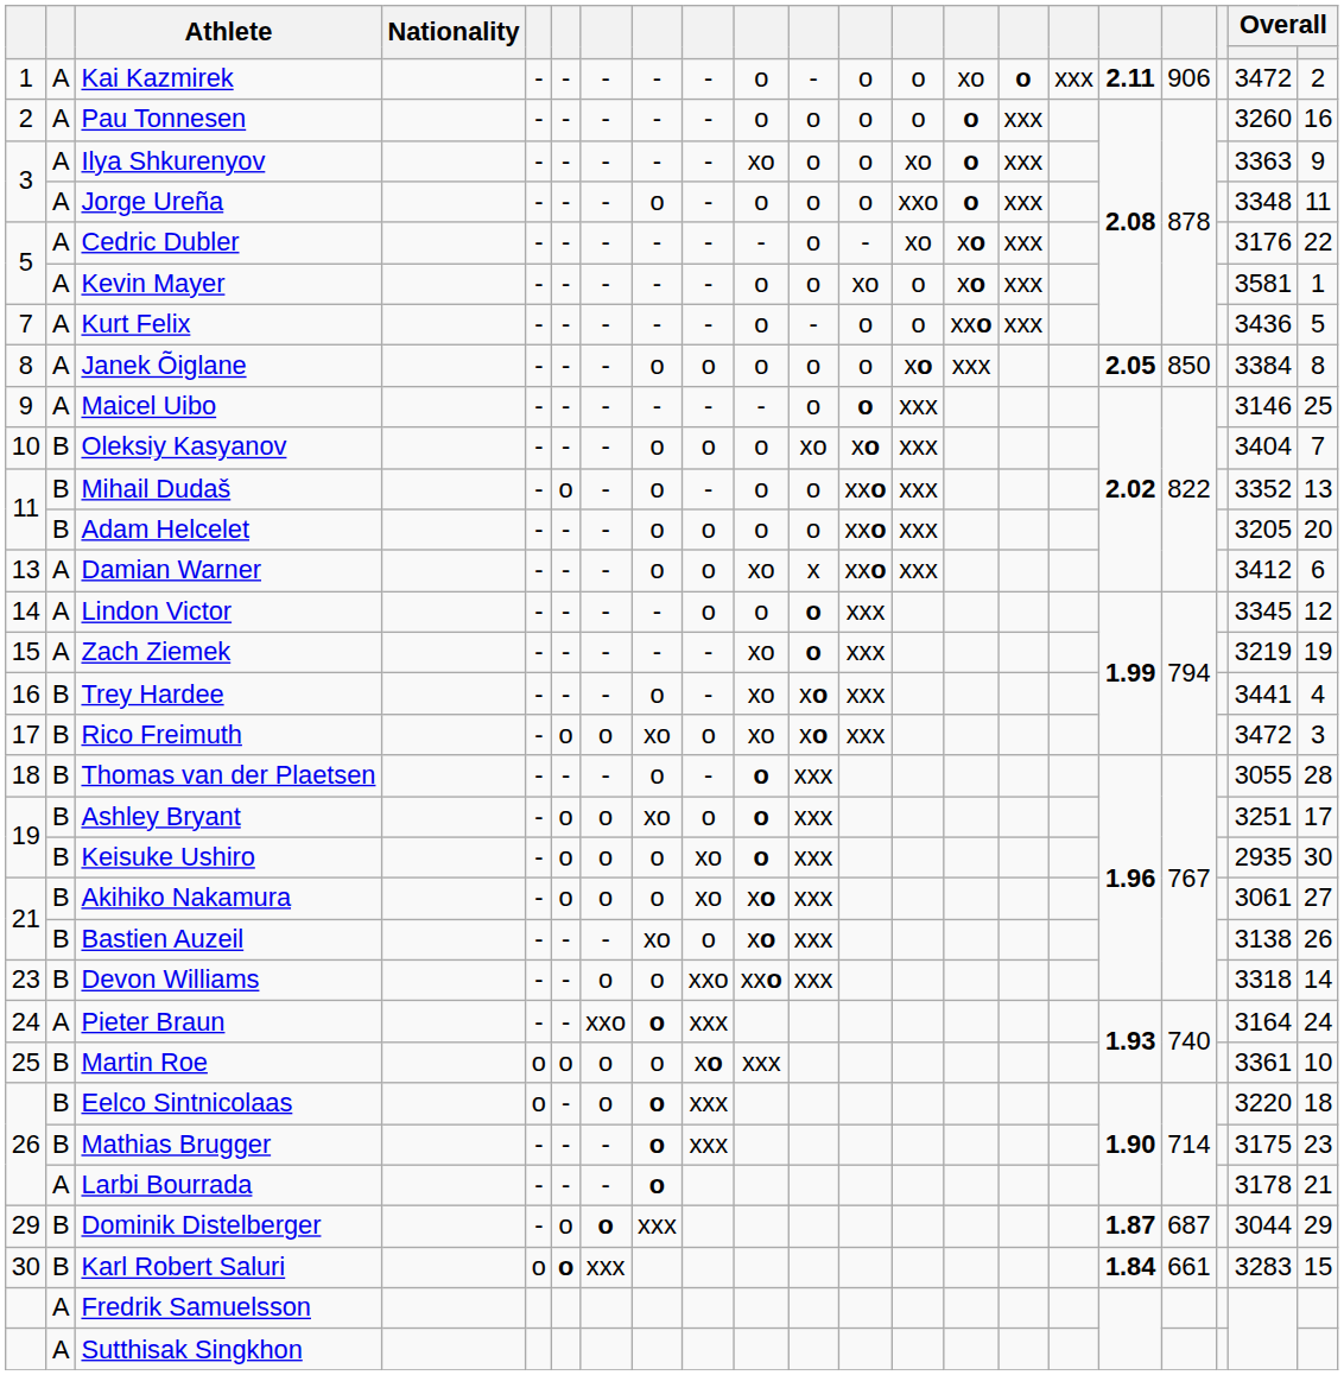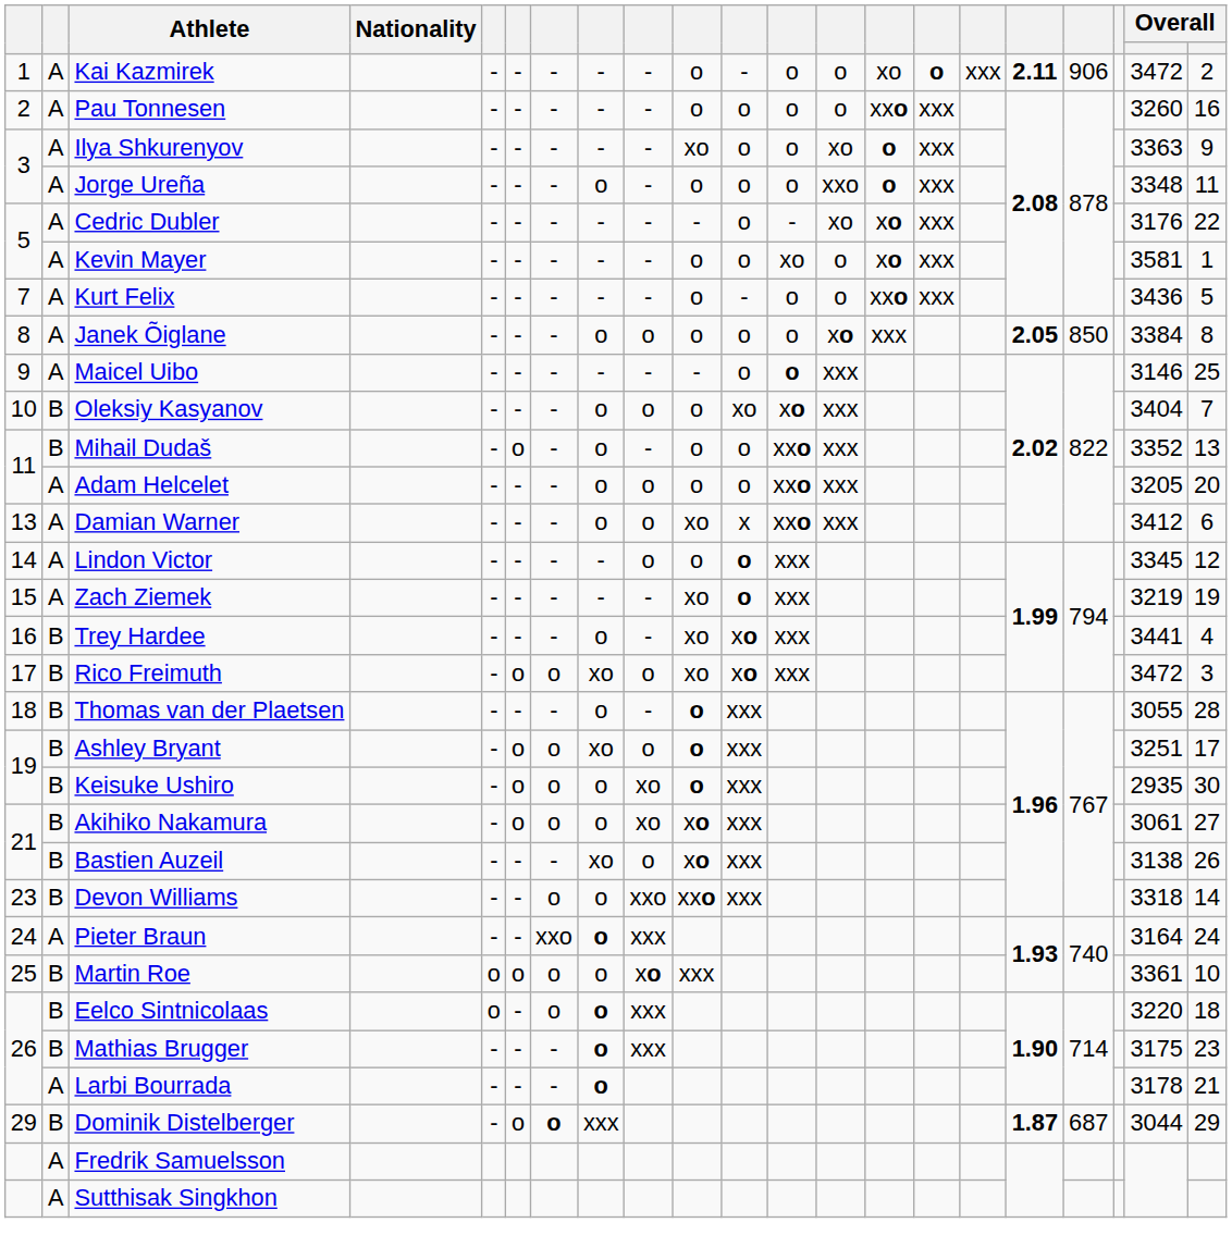 <table class="wikitable sortable sort-under" style="text-align:center">
 <tr>
 <th rowspan=2></th>
 <th rowspan=2></th>
 <th rowspan=2>Athlete</th>
 <th rowspan=2>Nationality</th>
 <th rowspan=2></th>
 <th rowspan=2></th>
 <th rowspan=2></th>
 <th rowspan=2></th>
 <th rowspan=2></th>
 <th rowspan=2></th>
 <th rowspan=2></th>
 <th rowspan=2></th>
 <th rowspan=2></th>
 <th rowspan=2></th>
 <th rowspan=2></th>
 <th rowspan=2></th>
 <th rowspan=2></th>
 <th rowspan=2></th>
 <th rowspan=2></th>
 <th colspan=2>Overall</th>
 </tr>
 <tr>
 <th></th>
 <th></th>
 </tr>
 <tr>
 <td>1</td>
 <td>A</td>
 <td align=left><a href='#'>Kai Kazmirek</a></td>
 <td align=left></td>
 <td>-</td>
 <td>-</td>
 <td>-</td>
 <td>-</td>
 <td>-</td>
 <td>o</td>
 <td>-</td>
 <td>o</td>
 <td>o</td>
 <td>xo</td>
 <td><strong>o</strong></td>
 <td>xxx</td>
 <td><strong>2.11</strong></td>
 <td>906</td>
 <td></td>
 <td>3472</td>
 <td>2</td>
 </tr>
 <tr>
 <td>2</td>
 <td>A</td>
 <td align=left><a href='#'>Pau Tonnesen</a></td>
 <td align=left></td>
 <td>-</td>
 <td>-</td>
 <td>-</td>
 <td>-</td>
 <td>-</td>
 <td>o</td>
 <td>o</td>
 <td>o</td>
 <td>o</td>
-<td><strong>o</strong></td>
+<td>xx<strong>o</strong></td>
 <td>xxx</td>
 <td></td>
 <td rowspan=6><strong>2.08</strong></td>
 <td rowspan=6>878</td>
 <td></td>
 <td>3260</td>
 <td>16</td>
 </tr>
 <tr>
 <td rowspan=2>3</td>
 <td>A</td>
 <td align=left><a href='#'>Ilya Shkurenyov</a></td>
 <td align=left></td>
 <td>-</td>
 <td>-</td>
 <td>-</td>
 <td>-</td>
 <td>-</td>
 <td>xo</td>
 <td>o</td>
 <td>o</td>
 <td>xo</td>
 <td><strong>o</strong></td>
 <td>xxx</td>
 <td></td>
 <td></td>
 <td>3363</td>
 <td>9</td>
 </tr>
 <tr>
 <td>A</td>
 <td align=left><a href='#'>Jorge Ureña</a></td>
 <td align=left></td>
 <td>-</td>
 <td>-</td>
 <td>-</td>
 <td>o</td>
 <td>-</td>
 <td>o</td>
 <td>o</td>
 <td>o</td>
 <td>xxo</td>
 <td><strong>o</strong></td>
 <td>xxx</td>
 <td></td>
 <td></td>
 <td>3348</td>
 <td>11</td>
 </tr>
 <tr>
 <td rowspan=2>5</td>
 <td>A</td>
 <td align=left><a href='#'>Cedric Dubler</a></td>
 <td align=left></td>
 <td>-</td>
 <td>-</td>
 <td>-</td>
 <td>-</td>
 <td>-</td>
 <td>-</td>
 <td>o</td>
 <td>-</td>
 <td>xo</td>
 <td>x<strong>o</strong></td>
 <td>xxx</td>
 <td></td>
 <td></td>
 <td>3176</td>
 <td>22</td>
 </tr>
 <tr>
 <td>A</td>
 <td align=left><a href='#'>Kevin Mayer</a></td>
 <td align=left></td>
 <td>-</td>
 <td>-</td>
 <td>-</td>
 <td>-</td>
 <td>-</td>
 <td>o</td>
 <td>o</td>
 <td>xo</td>
 <td>o</td>
 <td>x<strong>o</strong></td>
 <td>xxx</td>
 <td></td>
 <td></td>
 <td>3581</td>
 <td>1</td>
 </tr>
 <tr>
 <td>7</td>
 <td>A</td>
 <td align=left><a href='#'>Kurt Felix</a></td>
 <td align=left></td>
 <td>-</td>
 <td>-</td>
 <td>-</td>
 <td>-</td>
 <td>-</td>
 <td>o</td>
 <td>-</td>
 <td>o</td>
 <td>o</td>
 <td>xx<strong>o</strong></td>
 <td>xxx</td>
 <td></td>
 <td></td>
 <td>3436</td>
 <td>5</td>
 </tr>
 <tr>
 <td>8</td>
 <td>A</td>
 <td align=left><a href='#'>Janek Õiglane</a></td>
 <td align=left></td>
 <td>-</td>
 <td>-</td>
 <td>-</td>
 <td>o</td>
 <td>o</td>
 <td>o</td>
 <td>o</td>
 <td>o</td>
 <td>x<strong>o</strong></td>
 <td>xxx</td>
 <td></td>
 <td></td>
 <td><strong>2.05</strong></td>
 <td>850</td>
 <td></td>
 <td>3384</td>
 <td>8</td>
 </tr>
 <tr>
 <td>9</td>
 <td>A</td>
 <td align=left><a href='#'>Maicel Uibo</a></td>
 <td align=left></td>
 <td>-</td>
 <td>-</td>
 <td>-</td>
 <td>-</td>
 <td>-</td>
 <td>-</td>
 <td>o</td>
 <td><strong>o</strong></td>
 <td>xxx</td>
 <td></td>
 <td></td>
 <td></td>
 <td rowspan=5><strong>2.02</strong></td>
 <td rowspan=5>822</td>
 <td></td>
 <td>3146</td>
 <td>25</td>
 </tr>
 <tr>
 <td>10</td>
 <td>B</td>
 <td align=left><a href='#'>Oleksiy Kasyanov</a></td>
 <td align=left></td>
 <td>-</td>
 <td>-</td>
 <td>-</td>
 <td>o</td>
 <td>o</td>
 <td>o</td>
 <td>xo</td>
 <td>x<strong>o</strong></td>
 <td>xxx</td>
 <td></td>
 <td></td>
 <td></td>
 <td></td>
 <td>3404</td>
 <td>7</td>
 </tr>
 <tr>
 <td rowspan=2>11</td>
 <td>B</td>
 <td align=left><a href='#'>Mihail Dudaš</a></td>
 <td align=left></td>
 <td>-</td>
 <td>o</td>
 <td>-</td>
 <td>o</td>
 <td>-</td>
 <td>o</td>
 <td>o</td>
 <td>xx<strong>o</strong></td>
 <td>xxx</td>
 <td></td>
 <td></td>
 <td></td>
 <td></td>
 <td>3352</td>
 <td>13</td>
 </tr>
 <tr>
-<td>B</td>
+<td>A</td>
 <td align=left><a href='#'>Adam Helcelet</a></td>
 <td align=left></td>
 <td>-</td>
 <td>-</td>
 <td>-</td>
 <td>o</td>
 <td>o</td>
 <td>o</td>
 <td>o</td>
 <td>xx<strong>o</strong></td>
 <td>xxx</td>
 <td></td>
 <td></td>
 <td></td>
 <td></td>
 <td>3205</td>
 <td>20</td>
 </tr>
 <tr>
 <td>13</td>
 <td>A</td>
 <td align=left><a href='#'>Damian Warner</a></td>
 <td align=left></td>
 <td>-</td>
 <td>-</td>
 <td>-</td>
 <td>o</td>
 <td>o</td>
 <td>xo</td>
 <td>x</td>
 <td>xx<strong>o</strong></td>
 <td>xxx</td>
 <td></td>
 <td></td>
 <td></td>
 <td></td>
 <td>3412</td>
 <td>6</td>
 </tr>
 <tr>
 <td>14</td>
 <td>A</td>
 <td align=left><a href='#'>Lindon Victor</a></td>
 <td align=left></td>
 <td>-</td>
 <td>-</td>
 <td>-</td>
 <td>-</td>
 <td>o</td>
 <td>o</td>
 <td><strong>o</strong></td>
 <td>xxx</td>
 <td></td>
 <td></td>
 <td></td>
 <td></td>
 <td rowspan=4><strong>1.99</strong></td>
 <td rowspan=4>794</td>
 <td></td>
 <td>3345</td>
 <td>12</td>
 </tr>
 <tr>
 <td>15</td>
 <td>A</td>
 <td align=left><a href='#'>Zach Ziemek</a></td>
 <td align=left></td>
 <td>-</td>
 <td>-</td>
 <td>-</td>
 <td>-</td>
 <td>-</td>
 <td>xo</td>
 <td><strong>o</strong></td>
 <td>xxx</td>
 <td></td>
 <td></td>
 <td></td>
 <td></td>
 <td></td>
 <td>3219</td>
 <td>19</td>
 </tr>
 <tr>
 <td>16</td>
 <td>B</td>
 <td align=left><a href='#'>Trey Hardee</a></td>
 <td align=left></td>
 <td>-</td>
 <td>-</td>
 <td>-</td>
 <td>o</td>
 <td>-</td>
 <td>xo</td>
 <td>x<strong>o</strong></td>
 <td>xxx</td>
 <td></td>
 <td></td>
 <td></td>
 <td></td>
 <td></td>
 <td>3441</td>
 <td>4</td>
 </tr>
 <tr>
 <td>17</td>
 <td>B</td>
 <td align=left><a href='#'>Rico Freimuth</a></td>
 <td align=left></td>
 <td>-</td>
 <td>o</td>
 <td>o</td>
 <td>xo</td>
 <td>o</td>
 <td>xo</td>
 <td>x<strong>o</strong></td>
 <td>xxx</td>
 <td></td>
 <td></td>
 <td></td>
 <td></td>
 <td></td>
 <td>3472</td>
 <td>3</td>
 </tr>
 <tr>
 <td>18</td>
 <td>B</td>
 <td align=left><a href='#'>Thomas van der Plaetsen</a></td>
 <td align=left></td>
 <td>-</td>
 <td>-</td>
 <td>-</td>
 <td>o</td>
 <td>-</td>
 <td><strong>o</strong></td>
 <td>xxx</td>
 <td></td>
 <td></td>
 <td></td>
 <td></td>
 <td></td>
 <td rowspan=6><strong>1.96</strong></td>
 <td rowspan=6>767</td>
 <td></td>
 <td>3055</td>
 <td>28</td>
 </tr>
 <tr>
 <td rowspan=2>19</td>
 <td>B</td>
 <td align=left><a href='#'>Ashley Bryant</a></td>
 <td align=left></td>
 <td>-</td>
 <td>o</td>
 <td>o</td>
 <td>xo</td>
 <td>o</td>
 <td><strong>o</strong></td>
 <td>xxx</td>
 <td></td>
 <td></td>
 <td></td>
 <td></td>
 <td></td>
 <td></td>
 <td>3251</td>
 <td>17</td>
 </tr>
 <tr>
 <td>B</td>
 <td align=left><a href='#'>Keisuke Ushiro</a></td>
 <td align=left></td>
 <td>-</td>
 <td>o</td>
 <td>o</td>
 <td>o</td>
 <td>xo</td>
 <td><strong>o</strong></td>
 <td>xxx</td>
 <td></td>
 <td></td>
 <td></td>
 <td></td>
 <td></td>
 <td></td>
 <td>2935</td>
 <td>30</td>
 </tr>
 <tr>
 <td rowspan=2>21</td>
 <td>B</td>
 <td align=left><a href='#'>Akihiko Nakamura</a></td>
 <td align=left></td>
 <td>-</td>
 <td>o</td>
 <td>o</td>
 <td>o</td>
 <td>xo</td>
 <td>x<strong>o</strong></td>
 <td>xxx</td>
 <td></td>
 <td></td>
 <td></td>
 <td></td>
 <td></td>
 <td></td>
 <td>3061</td>
 <td>27</td>
 </tr>
 <tr>
 <td>B</td>
 <td align=left><a href='#'>Bastien Auzeil</a></td>
 <td align=left></td>
 <td>-</td>
 <td>-</td>
 <td>-</td>
 <td>xo</td>
 <td>o</td>
 <td>x<strong>o</strong></td>
 <td>xxx</td>
 <td></td>
 <td></td>
 <td></td>
 <td></td>
 <td></td>
 <td></td>
 <td>3138</td>
 <td>26</td>
 </tr>
 <tr>
 <td>23</td>
 <td>B</td>
 <td align=left><a href='#'>Devon Williams</a></td>
 <td align=left></td>
 <td>-</td>
 <td>-</td>
 <td>o</td>
 <td>o</td>
 <td>xxo</td>
 <td>xx<strong>o</strong></td>
 <td>xxx</td>
 <td></td>
 <td></td>
 <td></td>
 <td></td>
 <td></td>
 <td></td>
 <td>3318</td>
 <td>14</td>
 </tr>
 <tr>
 <td>24</td>
 <td>A</td>
 <td align=left><a href='#'>Pieter Braun</a></td>
 <td align=left></td>
 <td>-</td>
 <td>-</td>
 <td>xxo</td>
 <td><strong>o</strong></td>
 <td>xxx</td>
 <td></td>
 <td></td>
 <td></td>
 <td></td>
 <td></td>
 <td></td>
 <td></td>
 <td rowspan=2><strong>1.93</strong></td>
 <td rowspan=2>740</td>
 <td></td>
 <td>3164</td>
 <td>24</td>
 </tr>
 <tr>
 <td>25</td>
 <td>B</td>
 <td align=left><a href='#'>Martin Roe</a></td>
 <td align=left></td>
 <td>o</td>
 <td>o</td>
 <td>o</td>
 <td>o</td>
 <td>x<strong>o</strong></td>
 <td>xxx</td>
 <td></td>
 <td></td>
 <td></td>
 <td></td>
 <td></td>
 <td></td>
 <td></td>
 <td>3361</td>
 <td>10</td>
 </tr>
 <tr>
 <td rowspan=3>26</td>
 <td>B</td>
 <td align=left><a href='#'>Eelco Sintnicolaas</a></td>
 <td align=left></td>
 <td>o</td>
 <td>-</td>
 <td>o</td>
 <td><strong>o</strong></td>
 <td>xxx</td>
 <td></td>
 <td></td>
 <td></td>
 <td></td>
 <td></td>
 <td></td>
 <td></td>
 <td rowspan=3><strong>1.90</strong></td>
 <td rowspan=3>714</td>
 <td></td>
 <td>3220</td>
 <td>18</td>
 </tr>
 <tr>
 <td>B</td>
 <td align=left><a href='#'>Mathias Brugger</a></td>
 <td align=left></td>
 <td>-</td>
 <td>-</td>
 <td>-</td>
 <td><strong>o</strong></td>
 <td>xxx</td>
 <td></td>
 <td></td>
 <td></td>
 <td></td>
 <td></td>
 <td></td>
 <td></td>
 <td></td>
 <td>3175</td>
 <td>23</td>
 </tr>
 <tr>
 <td>A</td>
 <td align=left><a href='#'>Larbi Bourrada</a></td>
 <td align=left></td>
 <td>-</td>
 <td>-</td>
 <td>-</td>
 <td><strong>o</strong></td>
 <td></td>
 <td></td>
 <td></td>
 <td></td>
 <td></td>
 <td></td>
 <td></td>
 <td></td>
 <td></td>
 <td>3178</td>
 <td>21</td>
 </tr>
 <tr>
 <td>29</td>
 <td>B</td>
 <td align=left><a href='#'>Dominik Distelberger</a></td>
 <td align=left></td>
 <td>-</td>
 <td>o</td>
 <td><strong>o</strong></td>
 <td>xxx</td>
 <td></td>
 <td></td>
 <td></td>
 <td></td>
 <td></td>
 <td></td>
 <td></td>
 <td></td>
 <td><strong>1.87</strong></td>
 <td>687</td>
 <td></td>
 <td>3044</td>
 <td>29</td>
 </tr>
 <tr>
-<td>30</td>
-<td>B</td>
-<td align=left><a href='#'>Karl Robert Saluri</a></td>
-<td align=left></td>
-<td>o</td>
-<td><strong>o</strong></td>
-<td>xxx</td>
-<td></td>
-<td></td>
-<td></td>
-<td></td>
-<td></td>
-<td></td>
-<td></td>
-<td></td>
-<td></td>
-<td><strong>1.84</strong></td>
-<td>661</td>
-<td></td>
-<td>3283</td>
-<td>15</td>
-</tr>
-<tr>
 <td></td>
 <td>A</td>
 <td align=left><a href='#'>Fredrik Samuelsson</a></td>
 <td align=left></td>
 <td></td>
 <td></td>
 <td></td>
 <td></td>
 <td></td>
 <td></td>
 <td></td>
 <td></td>
 <td></td>
 <td></td>
 <td></td>
 <td></td>
 <td rowspan=2></td>
 <td></td>
 <td></td>
 <td rowspan=2></td>
 <td></td>
 </tr>
 <tr>
 <td></td>
 <td>A</td>
 <td align=left><a href='#'>Sutthisak Singkhon</a></td>
 <td align=left></td>
 <td></td>
 <td></td>
 <td></td>
 <td></td>
 <td></td>
 <td></td>
 <td></td>
 <td></td>
 <td></td>
 <td></td>
 <td></td>
 <td></td>
 <td></td>
 <td></td>
 <td></td>
 </tr>
 </table>
